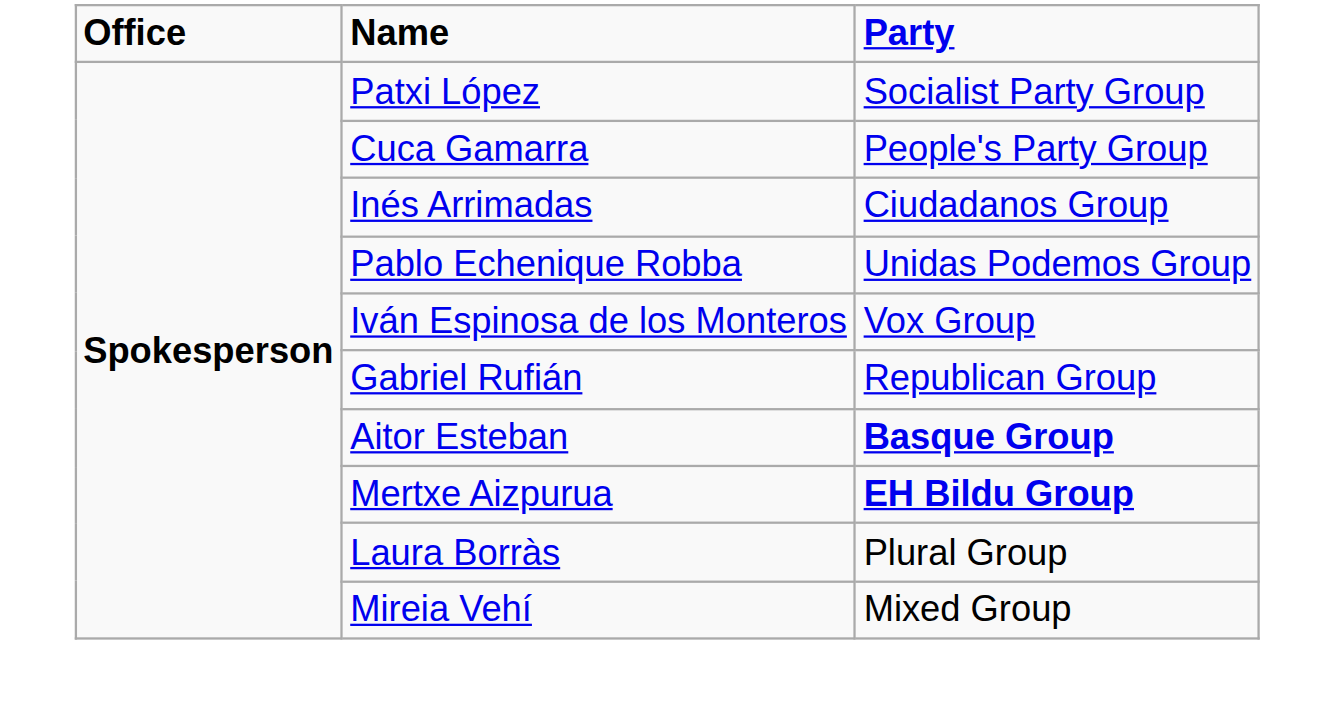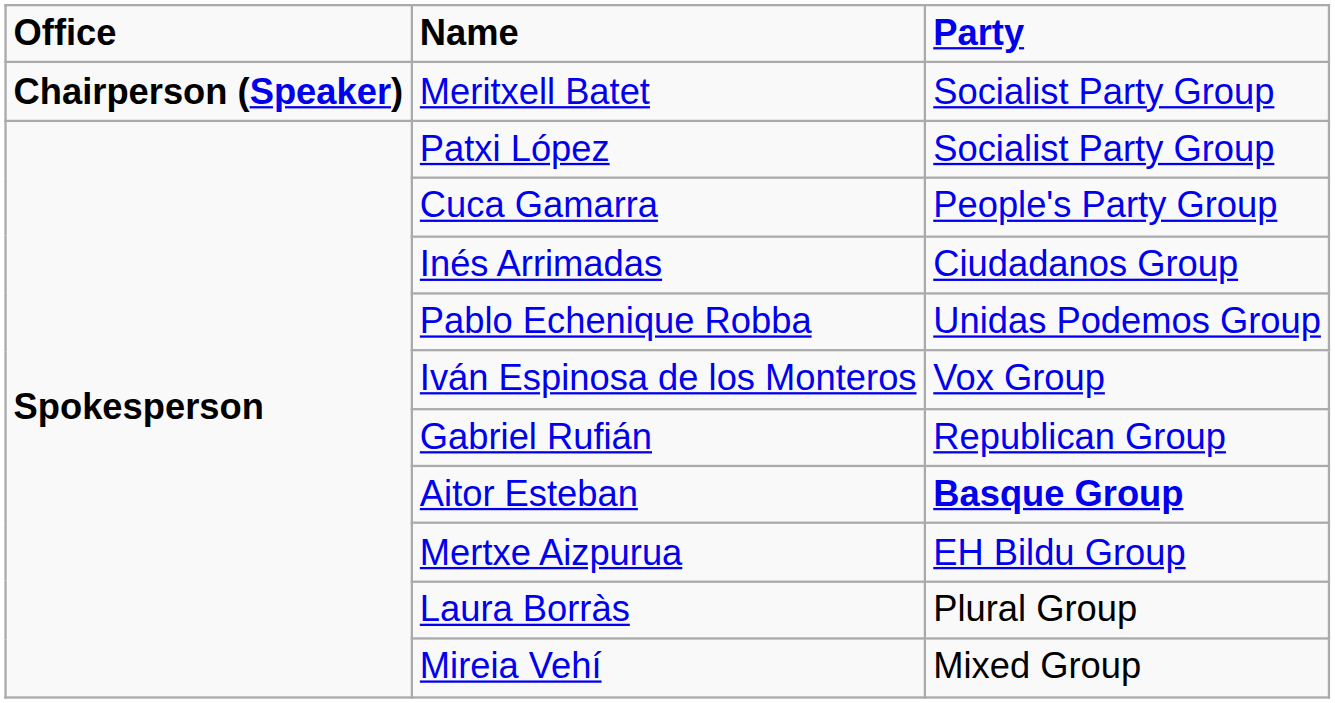 <table class="wikitable" style="margin:1em auto;">
 <tr>
 <td><strong>Office</strong></td>
 <td><strong>Name</strong></td>
 <td><strong><a href='#'>Party</a></strong></td>
+</tr>
+<tr>
+<td><strong>Chairperson (<a href='#'>Speaker</a>)</strong></td>
+<td><a href='#'>Meritxell Batet</a></td>
+<td> <a href='#'>Socialist Party Group</a></td>
 </tr>
 <tr>
 <td rowspan="10"><strong>Spokesperson</strong></td>
 <td><a href='#'>Patxi López</a></td>
 <td> <a href='#'>Socialist Party Group</a></td>
 </tr>
 <tr>
 <td><a href='#'>Cuca Gamarra</a></td>
 <td> <a href='#'>People's Party Group</a></td>
 </tr>
 <tr>
 <td><a href='#'>Inés Arrimadas</a></td>
 <td> <a href='#'>Ciudadanos Group</a></td>
 </tr>
 <tr>
 <td><a href='#'>Pablo Echenique Robba</a></td>
 <td> <a href='#'>Unidas Podemos Group</a></td>
 </tr>
 <tr>
 <td><a href='#'>Iván Espinosa de los Monteros</a></td>
 <td> <a href='#'>Vox Group</a></td>
 </tr>
 <tr>
 <td><a href='#'>Gabriel Rufián</a></td>
 <td> <a href='#'>Republican Group</a></td>
 </tr>
 <tr>
 <td><a href='#'>Aitor Esteban</a></td>
 <td><strong><a href='#'>Basque Group</a></strong></td>
 </tr>
 <tr>
 <td><a href='#'>Mertxe Aizpurua</a></td>
-<td><strong><a href='#'>EH Bildu Group</a></strong></td>
+<td><a href='#'>EH Bildu Group</a></td>
 </tr>
 <tr>
 <td><a href='#'>Laura Borràs</a></td>
 <td>Plural Group</td>
 </tr>
 <tr>
 <td><a href='#'>Mireia Vehí</a></td>
 <td>Mixed Group</td>
 </tr>
 </table>
